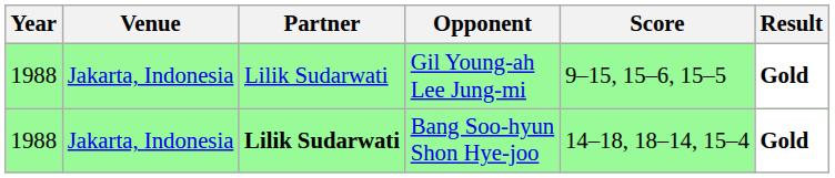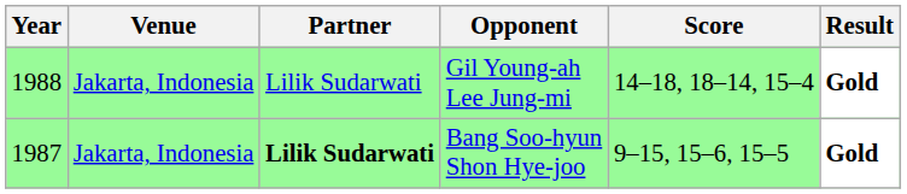 <table class="sortable wikitable" style="font-size: 90%;">
 <tr>
 <th>Year</th>
 <th>Venue</th>
 <th>Partner</th>
 <th>Opponent</th>
 <th>Score</th>
 <th>Result</th>
 </tr>
 <tr style="background:#98FB98">
 <td align="center">1988</td>
 <td align="left"><a href='#'>Jakarta, Indonesia</a></td>
 <td align="left"> <a href='#'>Lilik Sudarwati</a></td>
 <td align="left"> <a href='#'>Gil Young-ah</a> <br>  <a href='#'>Lee Jung-mi</a></td>
+<td align="left">14–18, 18–14, 15–4</td>
+<td style="text-align:left; background:white"> <strong>Gold</strong></td>
+</tr>
+<tr style="background:#98FB98">
+<td align="center">1987</td>
+<td align="left"><a href='#'>Jakarta, Indonesia</a></td>
+<td align="left"><strong> Lilik Sudarwati</strong></td>
+<td align="left"> <a href='#'>Bang Soo-hyun</a> <br>  <a href='#'>Shon Hye-joo</a></td>
 <td align="left">9–15, 15–6, 15–5</td>
 <td style="text-align:left; background:white"> <strong>Gold</strong></td>
 </tr>
-<tr style="background:#98FB98">
-<td align="center">1988</td>
-<td align="left"><a href='#'>Jakarta, Indonesia</a></td>
-<td align="left"><strong> Lilik Sudarwati</strong></td>
-<td align="left"> <a href='#'>Bang Soo-hyun</a> <br>  <a href='#'>Shon Hye-joo</a></td>
-<td align="left">14–18, 18–14, 15–4</td>
-<td style="text-align:left; background:white"> <strong>Gold</strong></td>
-</tr>
 </table>
